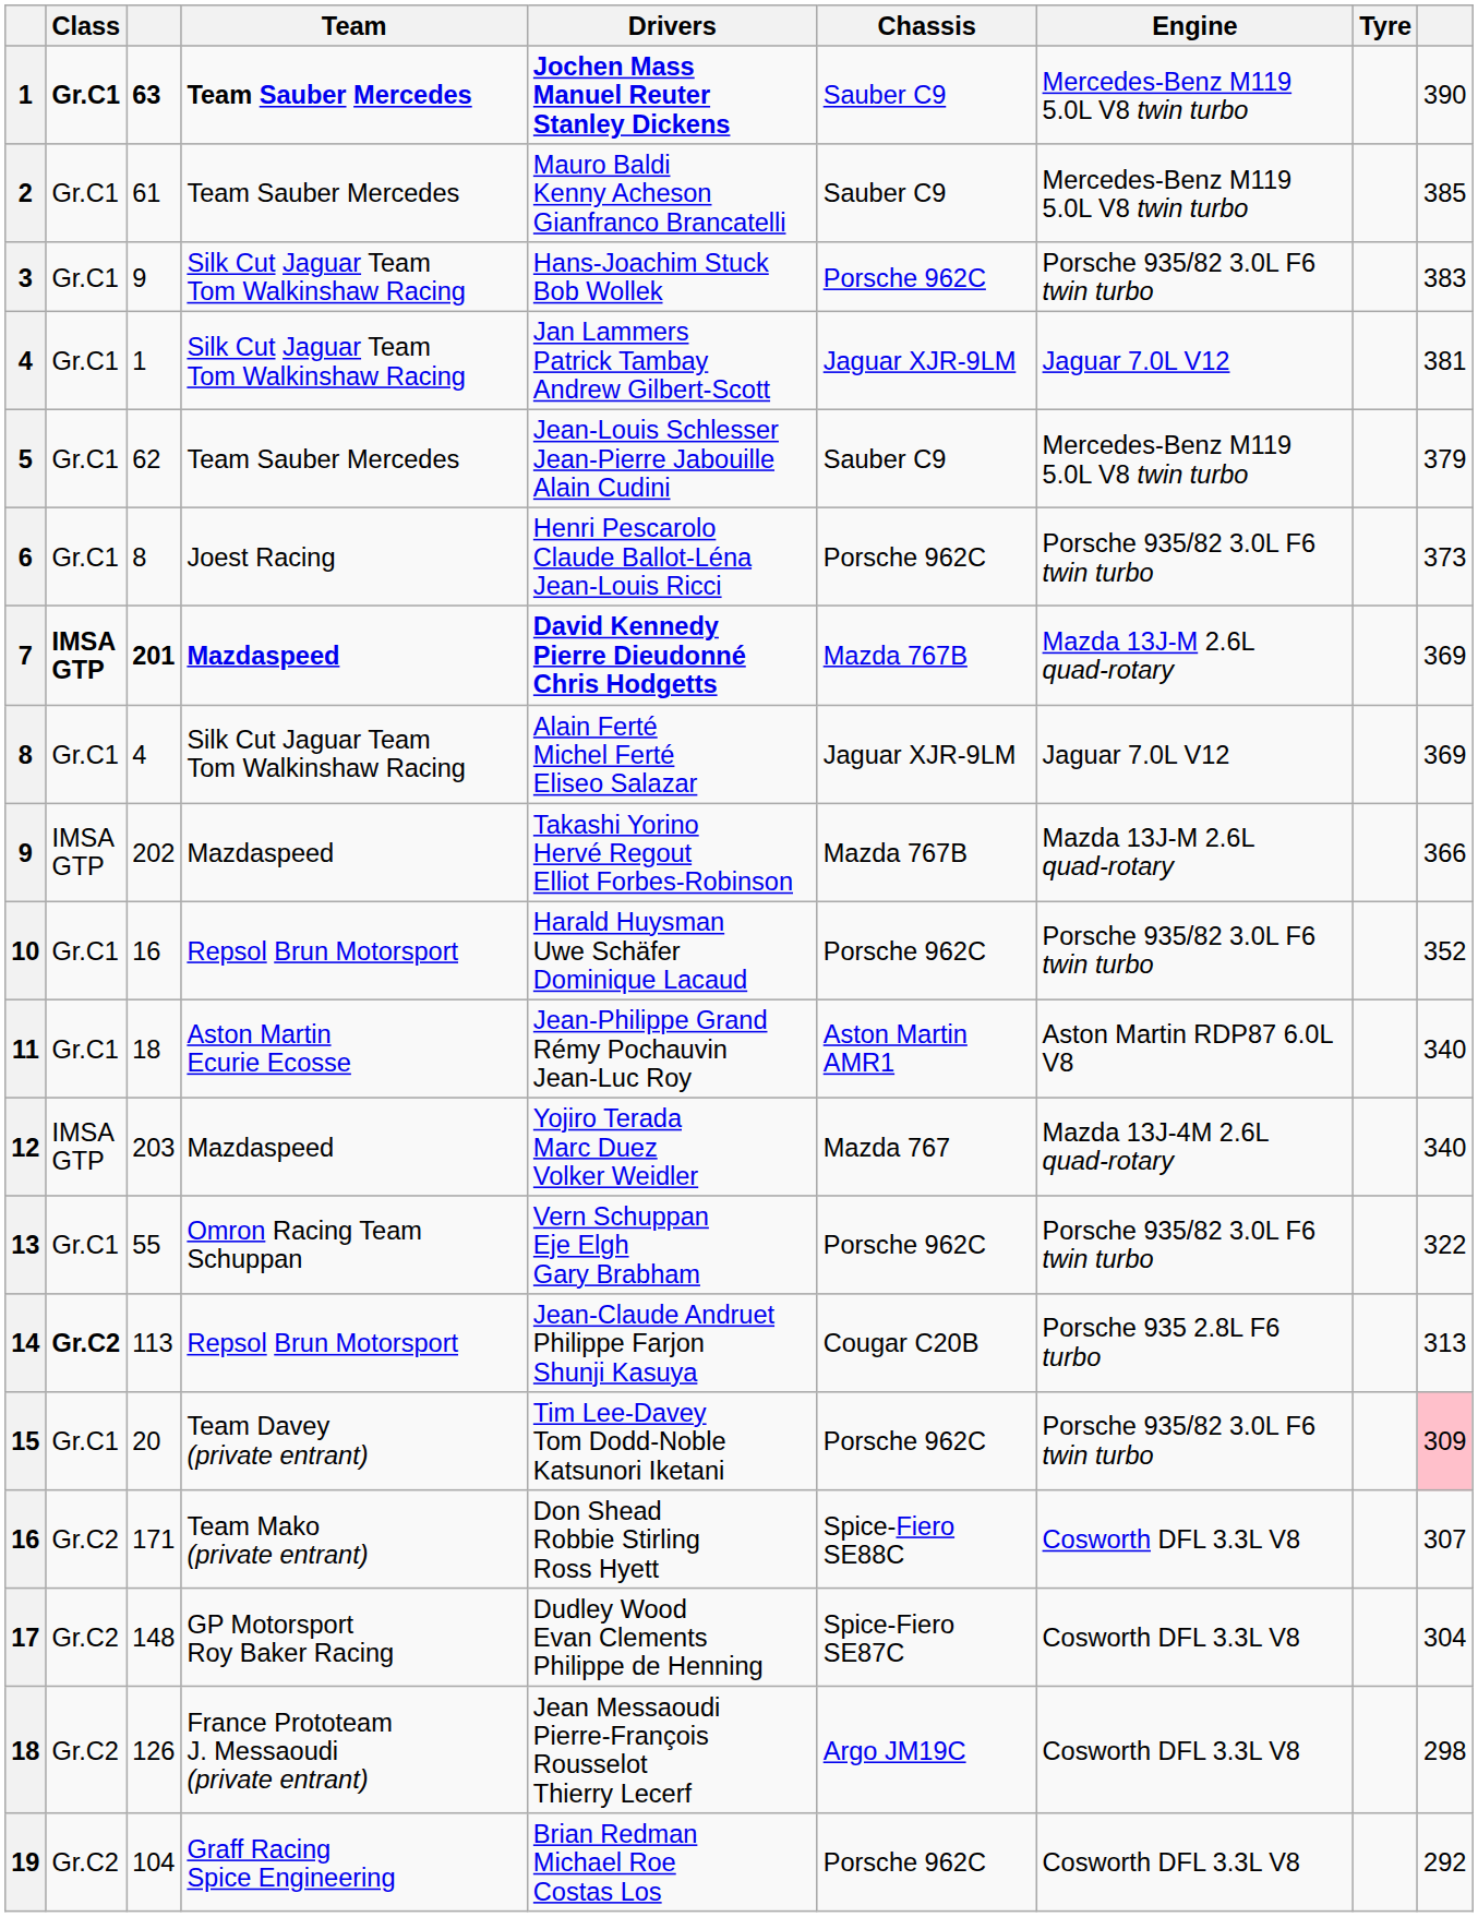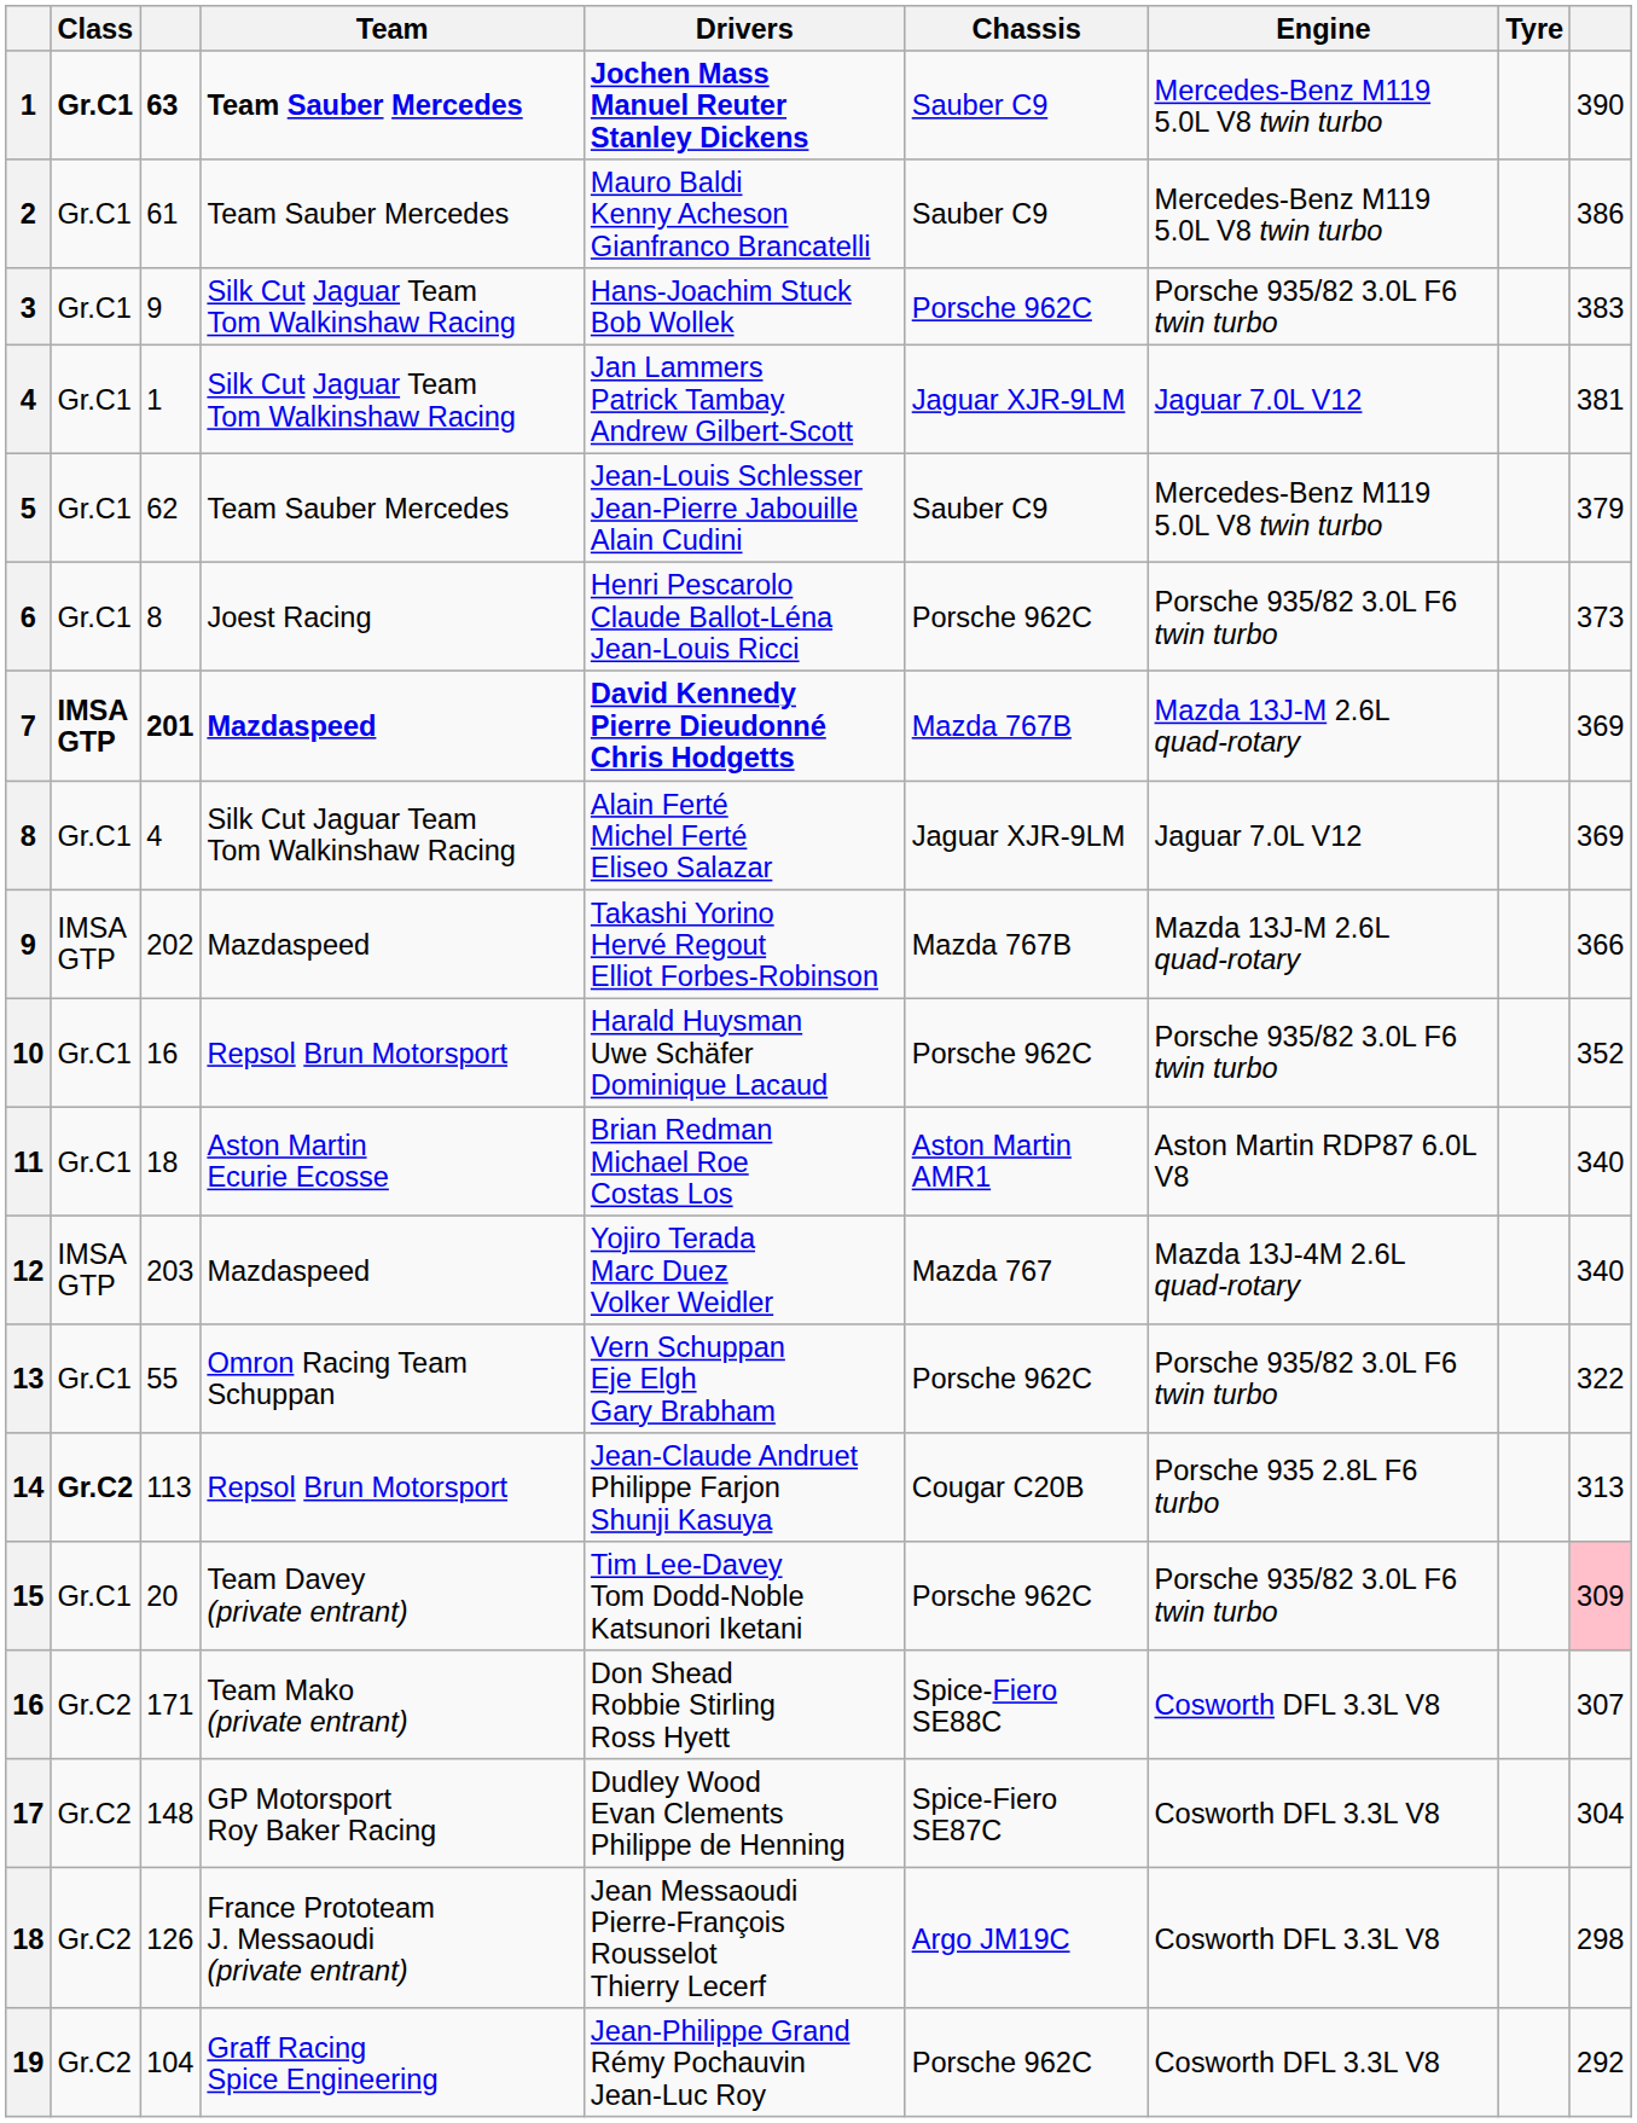 <table class="wikitable" style="font-size: 95%;">
 <tr>
 <th></th>
 <th>Class</th>
 <th></th>
 <th>Team</th>
 <th>Drivers</th>
 <th>Chassis</th>
 <th>Engine</th>
 <th>Tyre</th>
 <th></th>
 </tr>
 <tr>
 <th><strong>1</strong></th>
 <td><strong>Gr.C1</strong></td>
 <td><strong>63</strong></td>
 <td><strong> Team <a href='#'>Sauber</a> <a href='#'>Mercedes</a> </strong></td>
 <td><strong> <a href='#'>Jochen Mass</a><br> <a href='#'>Manuel Reuter</a><br> <a href='#'>Stanley Dickens</a> </strong></td>
 <td><a href='#'>Sauber C9</a></td>
 <td><a href='#'>Mercedes-Benz M119</a> <br>5.0L V8 <em>twin turbo</em></td>
 <td></td>
 <td>390</td>
 </tr>
 <tr>
 <th>2</th>
 <td>Gr.C1</td>
 <td>61</td>
 <td> Team Sauber Mercedes</td>
 <td> <a href='#'>Mauro Baldi</a><br> <a href='#'>Kenny Acheson</a><br> <a href='#'>Gianfranco Brancatelli</a></td>
 <td>Sauber C9</td>
 <td>Mercedes-Benz M119<br>5.0L V8 <em>twin turbo</em></td>
 <td></td>
-<td>385</td>
+<td>386</td>
 </tr>
 <tr>
 <th>3</th>
 <td>Gr.C1</td>
 <td>9</td>
 <td> <a href='#'>Silk Cut</a> <a href='#'>Jaguar</a> Team<br> <a href='#'>Tom Walkinshaw Racing</a></td>
 <td> <a href='#'>Hans-Joachim Stuck</a><br> <a href='#'>Bob Wollek</a></td>
 <td><a href='#'>Porsche 962C</a></td>
 <td>Porsche 935/82 3.0L F6<br><em>twin turbo</em></td>
 <td></td>
 <td>383</td>
 </tr>
 <tr>
 <th>4</th>
 <td>Gr.C1</td>
 <td>1</td>
 <td> <a href='#'>Silk Cut</a> <a href='#'>Jaguar</a> Team<br> <a href='#'>Tom Walkinshaw Racing</a></td>
 <td> <a href='#'>Jan Lammers</a><br> <a href='#'>Patrick Tambay</a><br> <a href='#'>Andrew Gilbert-Scott</a></td>
 <td><a href='#'>Jaguar XJR-9LM</a></td>
 <td><a href='#'>Jaguar 7.0L V12</a></td>
 <td></td>
 <td>381</td>
 </tr>
 <tr>
 <th>5</th>
 <td>Gr.C1</td>
 <td>62</td>
 <td> Team Sauber Mercedes</td>
 <td> <a href='#'>Jean-Louis Schlesser</a><br> <a href='#'>Jean-Pierre Jabouille</a><br> <a href='#'>Alain Cudini</a></td>
 <td>Sauber C9</td>
 <td>Mercedes-Benz M119<br>5.0L V8 <em>twin turbo</em></td>
 <td></td>
 <td>379</td>
 </tr>
 <tr>
 <th>6</th>
 <td>Gr.C1</td>
 <td>8</td>
 <td> Joest Racing</td>
 <td> <a href='#'>Henri Pescarolo</a><br> <a href='#'>Claude Ballot-Léna</a><br> <a href='#'>Jean-Louis Ricci</a></td>
 <td>Porsche 962C</td>
 <td>Porsche 935/82 3.0L F6<br><em>twin turbo</em></td>
 <td></td>
 <td>373</td>
 </tr>
 <tr>
 <th><strong>7</strong></th>
 <td><strong>IMSA<br>GTP</strong></td>
 <td><strong>201</strong></td>
 <td><strong> <a href='#'>Mazdaspeed</a> </strong></td>
 <td><strong> <a href='#'>David Kennedy</a><br> <a href='#'>Pierre Dieudonné</a> <br> <a href='#'>Chris Hodgetts</a></strong></td>
 <td><a href='#'>Mazda 767B</a></td>
 <td><a href='#'>Mazda 13J-M</a> 2.6L<br> <em>quad-rotary</em></td>
 <td></td>
 <td>369</td>
 </tr>
 <tr>
 <th>8</th>
 <td>Gr.C1</td>
 <td>4</td>
 <td> Silk Cut Jaguar Team<br> Tom Walkinshaw Racing</td>
 <td> <a href='#'>Alain Ferté</a><br> <a href='#'>Michel Ferté</a><br> <a href='#'>Eliseo Salazar</a></td>
 <td>Jaguar XJR-9LM</td>
 <td>Jaguar 7.0L V12</td>
 <td></td>
 <td>369</td>
 </tr>
 <tr>
 <th>9</th>
 <td>IMSA<br>GTP</td>
 <td>202</td>
 <td> Mazdaspeed</td>
 <td> <a href='#'>Takashi Yorino</a><br> <a href='#'>Hervé Regout</a><br> <a href='#'>Elliot Forbes-Robinson</a></td>
 <td>Mazda 767B</td>
 <td>Mazda 13J-M 2.6L<br> <em>quad-rotary</em></td>
 <td></td>
 <td>366</td>
 </tr>
 <tr>
 <th>10</th>
 <td>Gr.C1</td>
 <td>16</td>
 <td> <a href='#'>Repsol</a> <a href='#'>Brun Motorsport</a></td>
 <td> <a href='#'>Harald Huysman</a><br> Uwe Schäfer<br> <a href='#'>Dominique Lacaud</a></td>
 <td>Porsche 962C</td>
 <td>Porsche 935/82 3.0L F6<br><em>twin turbo</em></td>
 <td></td>
 <td>352</td>
 </tr>
 <tr>
 <th>11</th>
 <td>Gr.C1</td>
 <td>18</td>
 <td> <a href='#'>Aston Martin</a><br> <a href='#'>Ecurie Ecosse</a></td>
-<td> <a href='#'>Jean-Philippe Grand</a><br> Rémy Pochauvin<br> Jean-Luc Roy</td>
+<td> <a href='#'>Brian Redman</a><br> <a href='#'>Michael Roe</a><br> <a href='#'>Costas Los</a></td>
 <td><a href='#'>Aston Martin AMR1</a></td>
 <td>Aston Martin RDP87 6.0L V8</td>
 <td></td>
 <td>340</td>
 </tr>
 <tr>
 <th>12</th>
 <td>IMSA<br>GTP</td>
 <td>203</td>
 <td> Mazdaspeed</td>
 <td> <a href='#'>Yojiro Terada</a><br> <a href='#'>Marc Duez</a><br> <a href='#'>Volker Weidler</a></td>
 <td>Mazda 767</td>
 <td>Mazda 13J-4M 2.6L<br> <em>quad-rotary</em></td>
 <td></td>
 <td>340</td>
 </tr>
 <tr>
 <th>13</th>
 <td>Gr.C1</td>
 <td>55</td>
 <td> <a href='#'>Omron</a> Racing Team Schuppan</td>
 <td> <a href='#'>Vern Schuppan</a><br> <a href='#'>Eje Elgh</a><br> <a href='#'>Gary Brabham</a></td>
 <td>Porsche 962C</td>
 <td>Porsche 935/82 3.0L F6<br><em>twin turbo</em></td>
 <td></td>
 <td>322</td>
 </tr>
 <tr>
 <th><strong>14</strong></th>
 <td><strong>Gr.C2</strong></td>
 <td>113</td>
 <td> <a href='#'>Repsol</a> <a href='#'>Brun Motorsport</a></td>
 <td> <a href='#'>Jean-Claude Andruet</a><br> Philippe Farjon<br> <a href='#'>Shunji Kasuya</a></td>
 <td>Cougar C20B</td>
 <td>Porsche 935 2.8L F6 <br><em>turbo</em></td>
 <td></td>
 <td>313</td>
 </tr>
 <tr>
 <th>15</th>
 <td>Gr.C1</td>
 <td>20</td>
 <td> Team Davey<br><em>(private entrant)</em></td>
 <td> <a href='#'>Tim Lee-Davey</a><br> Tom Dodd-Noble <br> Katsunori Iketani</td>
 <td>Porsche 962C</td>
 <td>Porsche 935/82 3.0L F6<br><em>twin turbo</em></td>
 <td></td>
 <td style="background: pink;">309</td>
 </tr>
 <tr>
 <th>16</th>
 <td>Gr.C2</td>
 <td>171</td>
 <td> Team Mako<br><em>(private entrant)</em></td>
 <td> Don Shead <br> Robbie Stirling<br> Ross Hyett</td>
 <td>Spice-<a href='#'>Fiero</a> SE88C</td>
 <td><a href='#'>Cosworth</a> DFL 3.3L V8</td>
 <td></td>
 <td>307</td>
 </tr>
 <tr>
 <th>17</th>
 <td>Gr.C2</td>
 <td>148</td>
 <td> GP Motorsport<br> Roy Baker Racing</td>
 <td> Dudley Wood<br> Evan Clements<br> Philippe de Henning</td>
 <td>Spice-Fiero SE87C</td>
 <td>Cosworth DFL 3.3L V8</td>
 <td></td>
 <td>304</td>
 </tr>
 <tr>
 <th>18</th>
 <td>Gr.C2</td>
 <td>126</td>
 <td> France Prototeam<br> J. Messaoudi <br><em>(private entrant)</em></td>
 <td> Jean Messaoudi<br> Pierre-François Rousselot<br> Thierry Lecerf</td>
 <td><a href='#'>Argo JM19C</a></td>
 <td>Cosworth DFL 3.3L V8</td>
 <td></td>
 <td>298</td>
 </tr>
 <tr>
 <th>19</th>
 <td>Gr.C2</td>
 <td>104</td>
 <td> <a href='#'>Graff Racing</a><br><a href='#'>Spice Engineering</a></td>
-<td> <a href='#'>Brian Redman</a><br> <a href='#'>Michael Roe</a><br> <a href='#'>Costas Los</a></td>
+<td> <a href='#'>Jean-Philippe Grand</a><br> Rémy Pochauvin<br> Jean-Luc Roy</td>
 <td>Porsche 962C</td>
 <td>Cosworth DFL 3.3L V8</td>
 <td></td>
 <td>292</td>
 </tr>
 </table>
